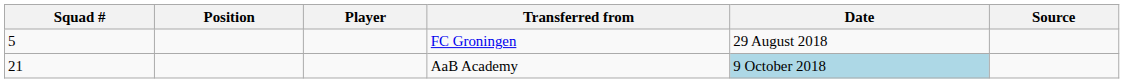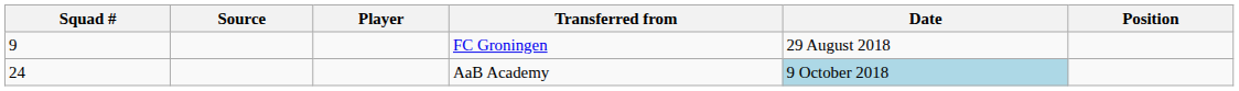 <table class="wikitable sortable" style="width:90%; text-align:center; font-size:95%; text-align:left;">
 <tr>
 <th>Squad #</th>
-<th>Position</th>
+<th>Source</th>
 <th>Player</th>
 <th>Transferred from</th>
 <th>Date</th>
-<th>Source</th>
+<th>Position</th>
 </tr>
 <tr>
-<td>5</td>
+<td>9</td>
 <td></td>
 <td></td>
 <td> <a href='#'>FC Groningen</a></td>
 <td>29 August 2018</td>
 <td></td>
 </tr>
 <tr>
-<td>21</td>
+<td>24</td>
 <td></td>
 <td></td>
 <td> AaB Academy</td>
 <td style="background: lightblue;">9 October 2018</td>
 <td></td>
 </tr>
 </table>
